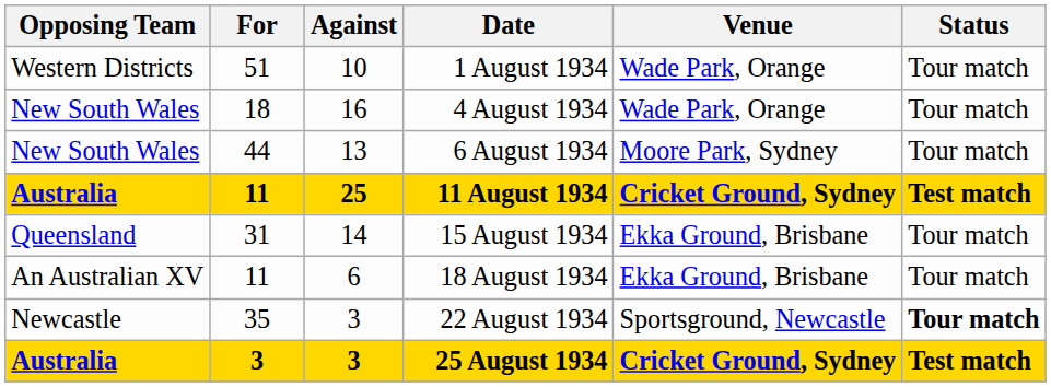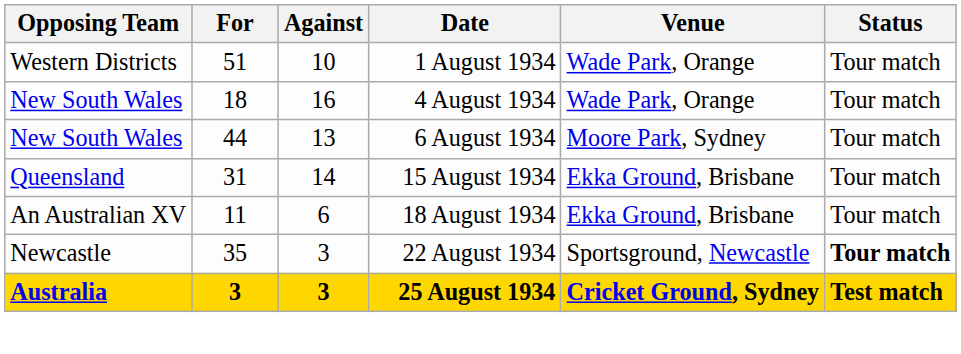 <table class=wikitable>
 <tr>
 <th>Opposing Team</th>
 <th>For</th>
 <th>Against</th>
 <th>Date</th>
 <th>Venue</th>
 <th>Status</th>
 </tr>
 <tr bgcolor=#fdfdfd>
 <td>Western Districts</td>
 <td align=center width=50>51</td>
 <td align=center width=50>10</td>
 <td width=120 align=right>1 August 1934</td>
 <td><a href='#'>Wade Park</a>, Orange</td>
 <td>Tour match</td>
 </tr>
 <tr bgcolor=#fdfdfd>
 <td><a href='#'>New South Wales</a></td>
 <td align=center width=50>18</td>
 <td align=center width=50>16</td>
 <td width=120 align=right>4 August 1934</td>
 <td><a href='#'>Wade Park</a>, Orange</td>
 <td>Tour match</td>
 </tr>
 <tr bgcolor=#fdfdfd>
 <td><a href='#'>New South Wales</a></td>
 <td align=center width=50>44</td>
 <td align=center width=50>13</td>
 <td width=120 align=right>6 August 1934</td>
 <td><a href='#'>Moore Park</a>, Sydney</td>
 <td>Tour match</td>
-</tr>
-<tr bgcolor=gold>
-<td><strong><a href='#'>Australia</a></strong></td>
-<td align=center width=50><strong>11</strong></td>
-<td align=center width=50><strong>25</strong></td>
-<td width=120 align=right><strong>11 August 1934</strong></td>
-<td><strong><a href='#'>Cricket Ground</a>, Sydney</strong></td>
-<td><strong>Test match</strong></td>
 </tr>
 <tr bgcolor=#fdfdfd>
 <td><a href='#'>Queensland</a></td>
 <td align=center width=50>31</td>
 <td align=center width=50>14</td>
 <td width=120 align=right>15 August 1934</td>
 <td><a href='#'>Ekka Ground</a>, Brisbane</td>
 <td>Tour match</td>
 </tr>
 <tr bgcolor=#fdfdfd>
 <td>An Australian XV</td>
 <td align=center width=50>11</td>
 <td align=center width=50>6</td>
 <td width=120 align=right>18 August 1934</td>
 <td><a href='#'>Ekka Ground</a>, Brisbane</td>
 <td>Tour match</td>
 </tr>
 <tr bgcolor=#fdfdfd>
 <td>Newcastle</td>
 <td align=center width=50>35</td>
 <td align=center width=50>3</td>
 <td width=120 align=right>22 August 1934</td>
 <td>Sportsground, <a href='#'>Newcastle</a></td>
 <td><strong>Tour match</strong></td>
 </tr>
 <tr bgcolor=gold>
 <td><strong><a href='#'>Australia</a></strong></td>
 <td align=center width=50><strong>3</strong></td>
 <td align=center width=50><strong>3</strong></td>
 <td width=120 align=right><strong>25 August 1934</strong></td>
 <td><strong><a href='#'>Cricket Ground</a>, Sydney</strong></td>
 <td><strong>Test match</strong></td>
 </tr>
 </table>
